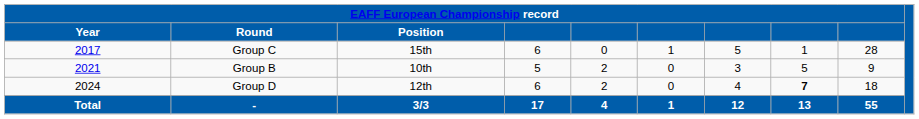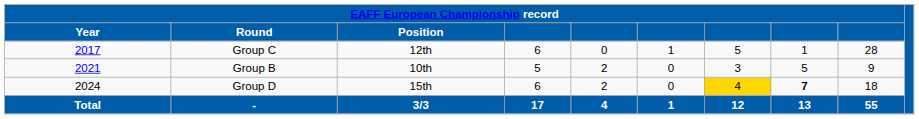 <table class="wikitable" style="width:90%; font-size:90%; text-align:center;">
 <tr style="color:white;">
 <th style="background:#005DAA;" colspan=9><a href='#'>EAFF European Championship</a> record</th>
 <th style="width:1%; background:#005DAA;" rowspan="20"></th>
 </tr>
 <tr style="color:white;">
 <th style="width:60px; background:#005DAA;">Year</th>
 <th style="width:60px; background:#005DAA;">Round</th>
 <th style="width:60px; background:#005DAA;">Position</th>
 <th style="width:20px; background:#005DAA;"></th>
 <th style="width:20px; background:#005DAA;"></th>
 <th style="width:20px; background:#005DAA;"></th>
 <th style="width:20px; background:#005DAA;"></th>
 <th style="width:20px; background:#005DAA;"></th>
 <th style="width:20px; background:#005DAA;"></th>
 </tr>
 <tr>
 <td> <a href='#'>2017</a></td>
 <td>Group C</td>
-<td>15th</td>
+<td>12th</td>
 <td>6</td>
 <td>0</td>
 <td>1</td>
 <td>5</td>
 <td>1</td>
 <td>28</td>
 </tr>
 <tr>
 <td> <a href='#'>2021</a></td>
 <td>Group B</td>
 <td>10th</td>
 <td>5</td>
 <td>2</td>
 <td>0</td>
 <td>3</td>
 <td>5</td>
 <td>9</td>
 </tr>
 <tr>
 <td> 2024</td>
 <td>Group D</td>
-<td>12th</td>
+<td>15th</td>
 <td>6</td>
 <td>2</td>
 <td>0</td>
-<td>4</td>
+<td style="background: gold;">4</td>
 <td><strong>7</strong></td>
 <td>18</td>
 </tr>
 <tr>
 </tr>
 <tr style="color:white;">
 <th style="background:#005DAA;">Total</th>
 <th style="background:#005DAA;">-</th>
 <th style="background:#005DAA;">3/3</th>
 <th style="background:#005DAA;">17</th>
 <th style="background:#005DAA;">4</th>
 <th style="background:#005DAA;">1</th>
 <th style="background:#005DAA;">12</th>
 <th style="background:#005DAA;">13</th>
 <th style="background:#005DAA;">55</th>
 </tr>
 </table>
